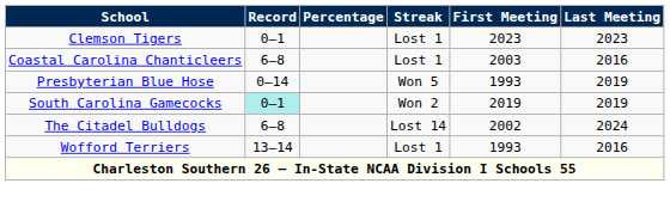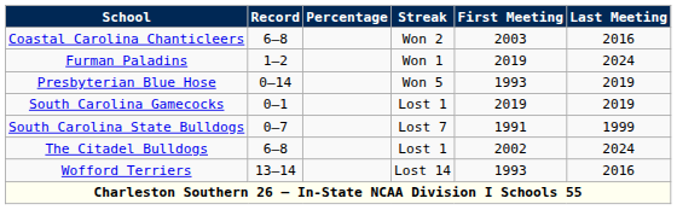 <table class="wikitable" style="text-align:center">
 <tr>
 <th style="background:#002855; color:#FFFFFF;">School</th>
 <th style="background:#002855; color:#FFFFFF;">Record</th>
 <th style="background:#002855; color:#FFFFFF;">Percentage</th>
 <th style="background:#002855; color:#FFFFFF;">Streak</th>
 <th style="background:#002855; color:#FFFFFF;">First Meeting</th>
 <th style="background:#002855; color:#FFFFFF;">Last Meeting</th>
 </tr>
 <tr align="center">
-<td><a href='#'>Clemson Tigers</a></td>
-<td>0–1</td>
-<td></td>
-<td>Lost 1</td>
-<td>2023</td>
-<td>2023</td>
-</tr>
-<tr align="center">
 <td><a href='#'>Coastal Carolina Chanticleers</a></td>
 <td>6–8</td>
 <td></td>
-<td>Lost 1</td>
+<td>Won 2</td>
 <td>2003</td>
 <td>2016</td>
+</tr>
+<tr align="center">
+<td><a href='#'>Furman Paladins</a></td>
+<td>1–2</td>
+<td></td>
+<td>Won 1</td>
+<td>2019</td>
+<td>2024</td>
 </tr>
 <tr align="center">
 <td><a href='#'>Presbyterian Blue Hose</a></td>
 <td>0–14</td>
 <td></td>
 <td>Won 5</td>
 <td>1993</td>
 <td>2019</td>
 </tr>
 <tr align="center">
 <td><a href='#'>South Carolina Gamecocks</a></td>
-<td style="background: paleturquoise;">0–1</td>
+<td>0–1</td>
 <td></td>
-<td>Won 2</td>
+<td>Lost 1</td>
 <td>2019</td>
 <td>2019</td>
+</tr>
+<tr align="center">
+<td><a href='#'>South Carolina State Bulldogs</a></td>
+<td>0–7</td>
+<td></td>
+<td>Lost 7</td>
+<td>1991</td>
+<td>1999</td>
 </tr>
 <tr align="center">
 <td><a href='#'>The Citadel Bulldogs</a></td>
 <td>6–8</td>
 <td></td>
-<td>Lost 14</td>
+<td>Lost 1</td>
 <td>2002</td>
 <td>2024</td>
 </tr>
 <tr align="center">
 <td><a href='#'>Wofford Terriers</a></td>
 <td>13–14</td>
 <td></td>
-<td>Lost 1</td>
+<td>Lost 14</td>
 <td>1993</td>
 <td>2016</td>
 </tr>
 <tr align="center">
 <td colspan=6 bgcolor="#FFFFF"><strong>Charleston Southern 26 – In-State NCAA Division I Schools 55</strong></td>
 </tr>
 </table>
